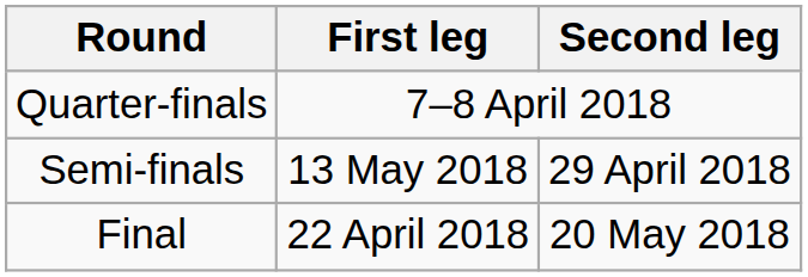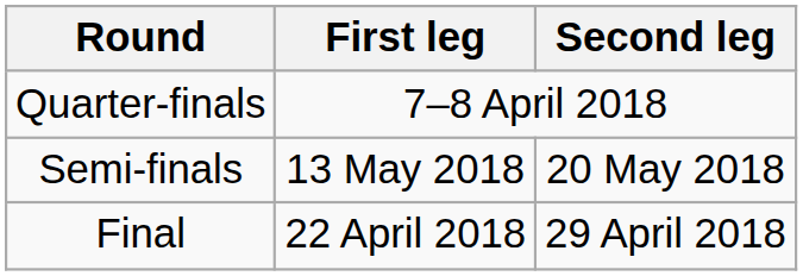 <table class="wikitable" style="text-align:center">
 <tr>
 <th>Round</th>
 <th>First leg</th>
 <th>Second leg</th>
 </tr>
 <tr>
 <td>Quarter-finals</td>
 <td colspan=2>7–8 April 2018</td>
 </tr>
 <tr>
 <td>Semi-finals</td>
 <td>13 May 2018</td>
-<td>29 April 2018</td>
+<td>20 May 2018</td>
 </tr>
 <tr>
 <td>Final</td>
 <td>22 April 2018</td>
-<td>20 May 2018</td>
+<td>29 April 2018</td>
 </tr>
 </table>
